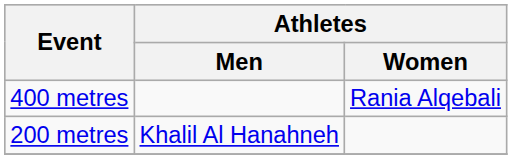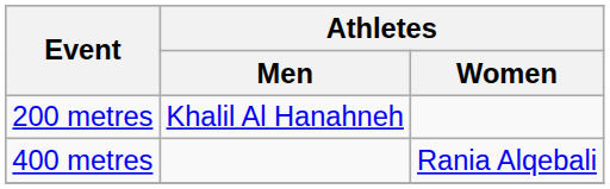 <table class=wikitable style="font-size:90%">
 <tr>
 <th rowspan=2>Event</th>
 <th colspan=2>Athletes</th>
 </tr>
 <tr>
 <th>Men</th>
 <th>Women</th>
 </tr>
 <tr>
+<td><a href='#'>200 metres</a></td>
+<td><a href='#'>Khalil Al Hanahneh</a></td>
+<td></td>
+</tr>
+<tr>
 <td><a href='#'>400 metres</a></td>
 <td></td>
 <td><a href='#'>Rania Alqebali</a></td>
 </tr>
 <tr>
-<td><a href='#'>200 metres</a></td>
-<td><a href='#'>Khalil Al Hanahneh</a></td>
-<td></td>
-</tr>
-<tr>
 </tr>
 </table>
